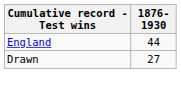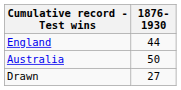 <table class="wikitable" style="text-align:center;">
 <tr>
 <th width="150">Cumulative record - Test wins</th>
 <th width="50">1876-1930</th>
 </tr>
 <tr>
 <td style="text-align:left;"><a href='#'>England</a></td>
 <td>44</td>
 </tr>
 <tr>
+<td style="text-align:left;"><a href='#'>Australia</a></td>
+<td>50</td>
+</tr>
+<tr>
 <td style="text-align:left;">Drawn</td>
 <td>27</td>
 </tr>
 </table>
